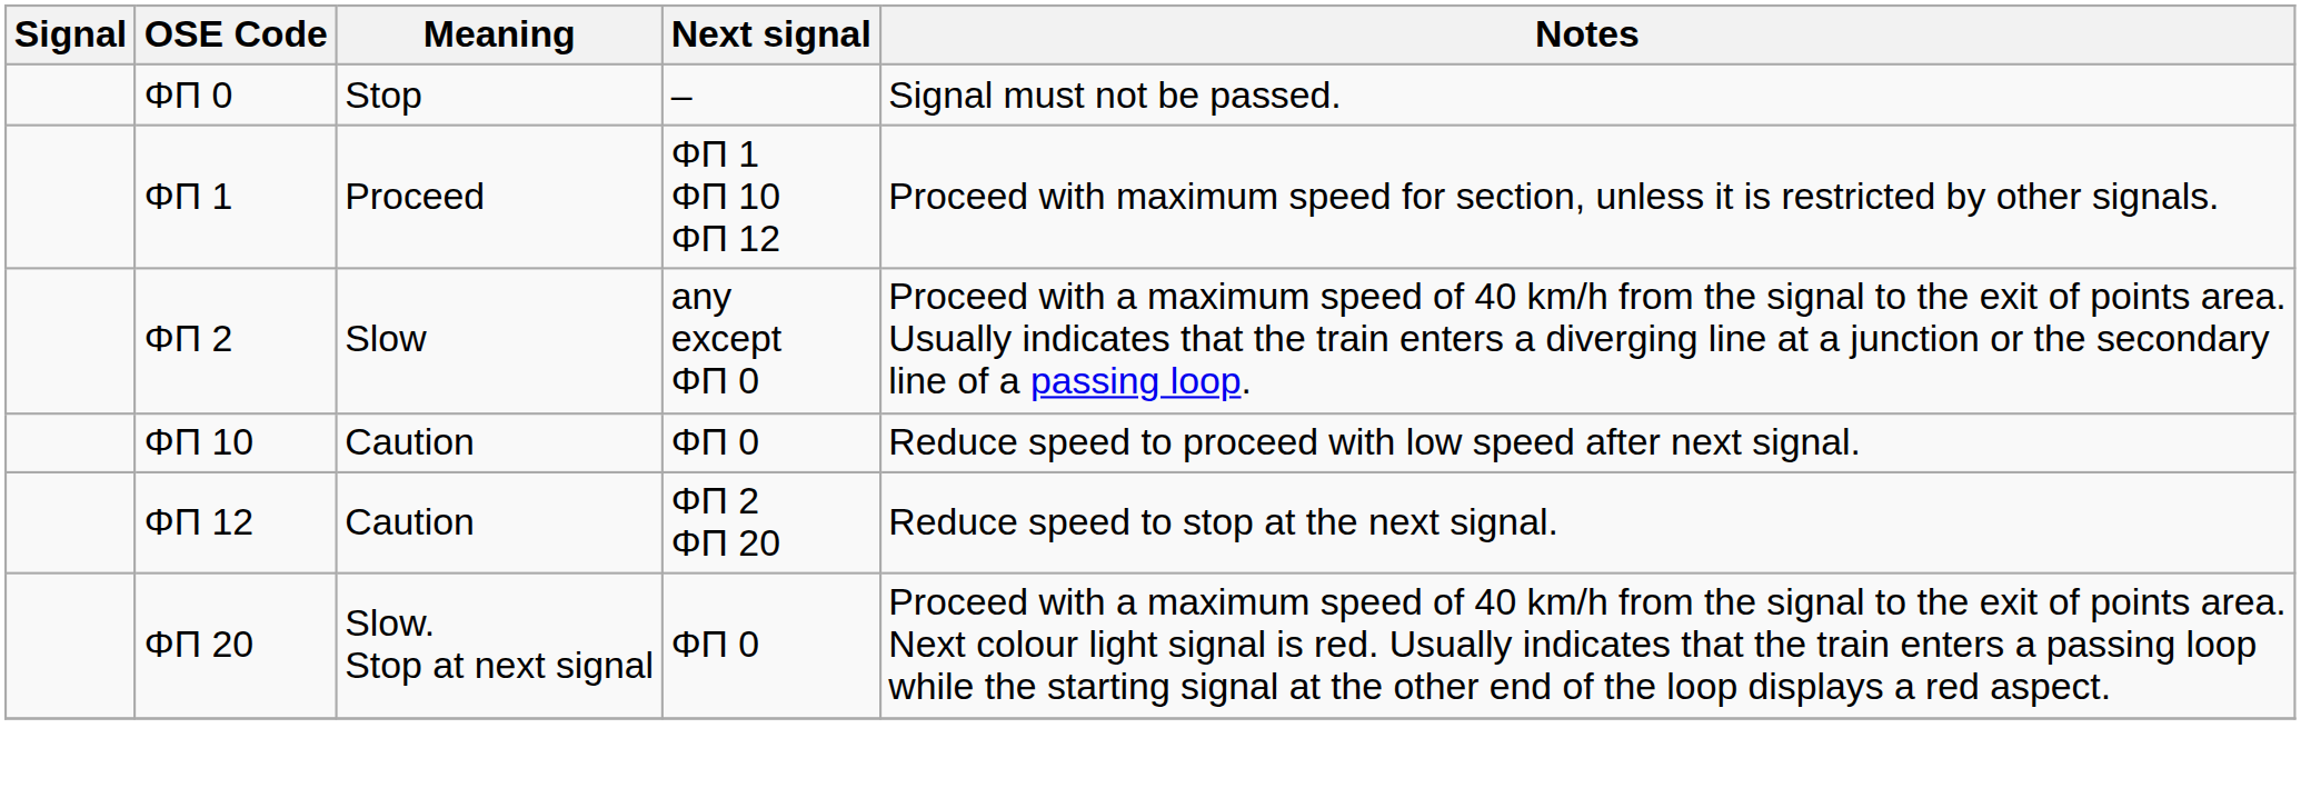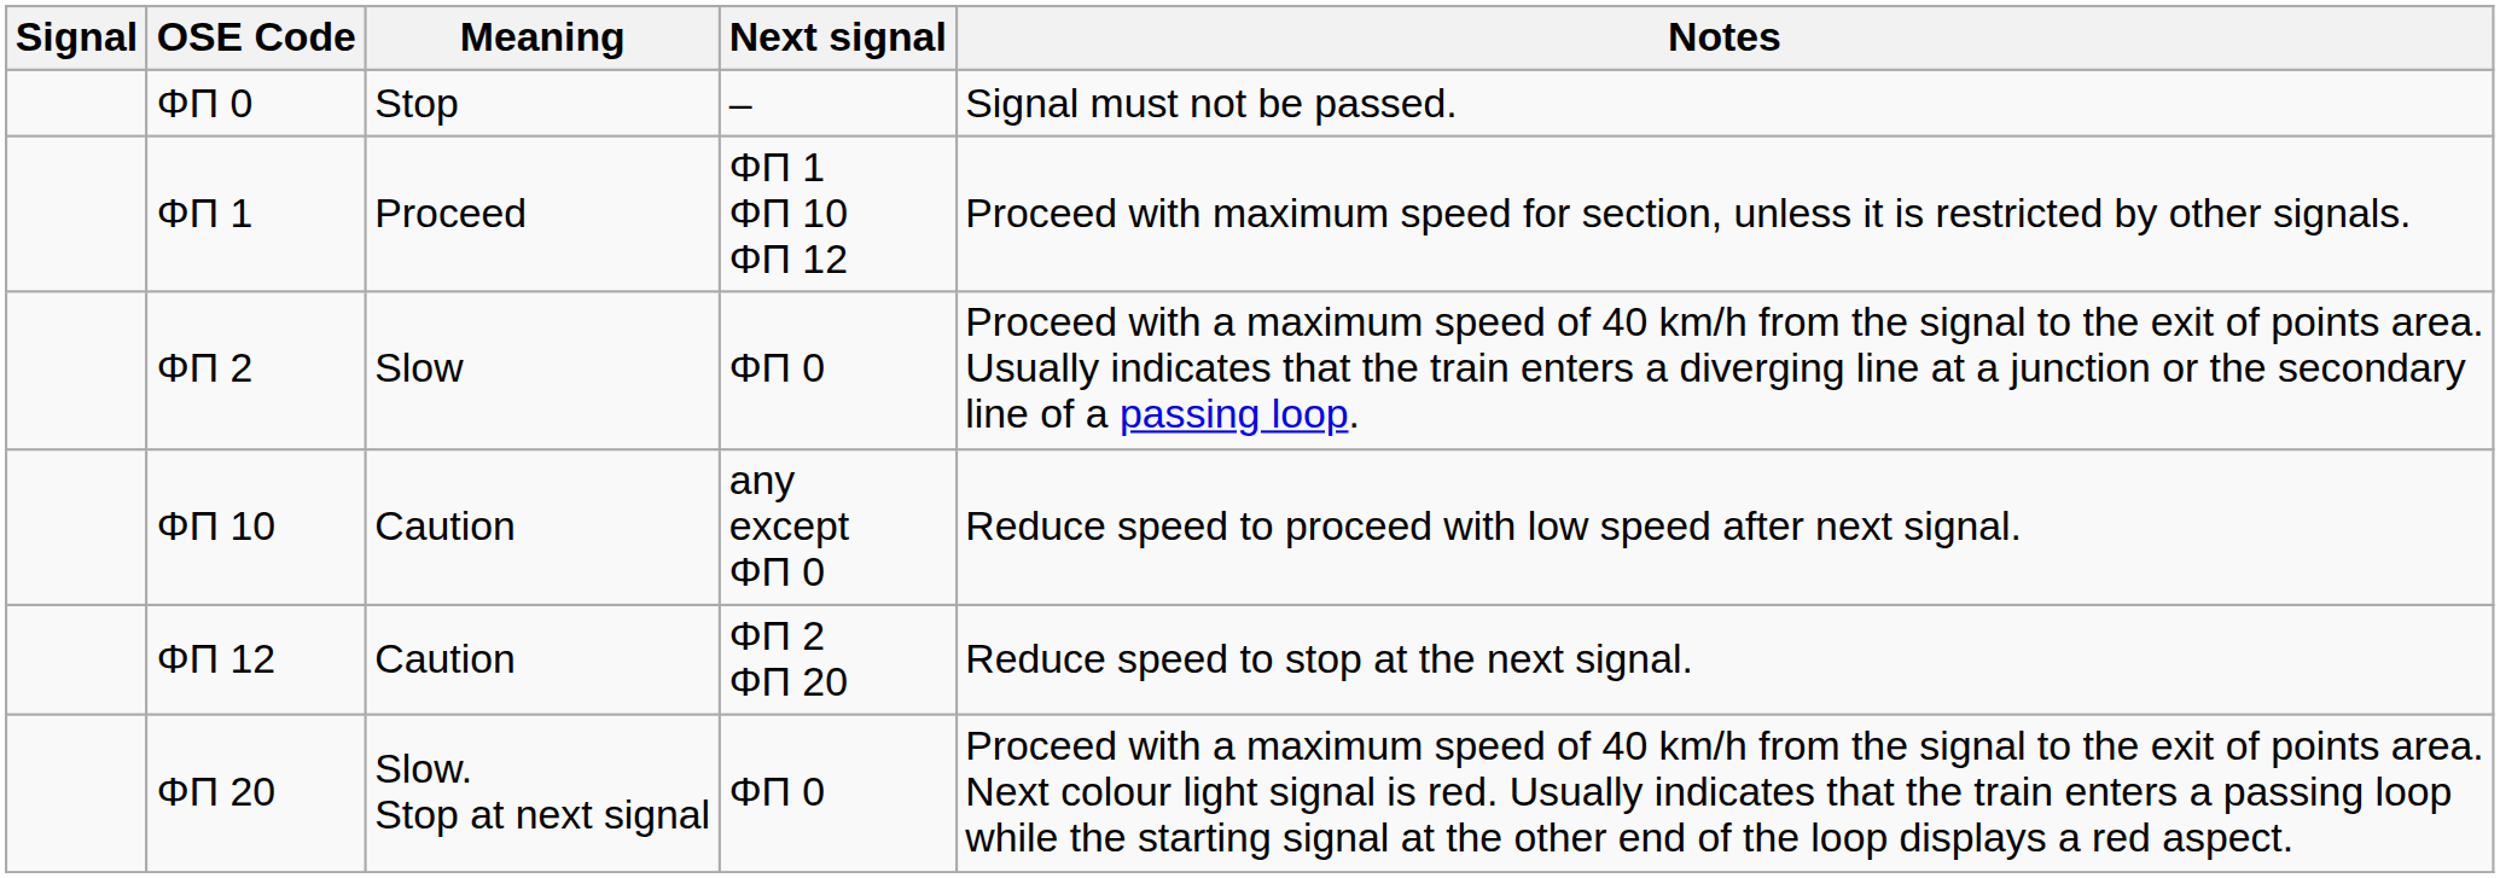 <table class="wikitable">
 <tr>
 <th>Signal</th>
 <th>OSE Code</th>
 <th>Meaning</th>
 <th>Next signal</th>
 <th>Notes</th>
 </tr>
 <tr>
 <td></td>
 <td>ΦΠ 0</td>
 <td>Stop</td>
 <td>–</td>
 <td>Signal must not be passed.</td>
 </tr>
 <tr>
 <td></td>
 <td>ΦΠ 1</td>
 <td>Proceed</td>
 <td>ΦΠ 1<br>ΦΠ 10<br>ΦΠ 12</td>
 <td>Proceed with maximum speed for section, unless it is restricted by other signals.</td>
 </tr>
 <tr>
 <td></td>
 <td>ΦΠ 2</td>
 <td>Slow</td>
-<td>any<br>except<br> ΦΠ 0</td>
+<td>ΦΠ 0</td>
 <td>Proceed with a maximum speed of 40 km/h from the signal to the exit of points area.<br>Usually indicates that the train enters a diverging line at a junction or the secondary<br>line of a <a href='#'>passing loop</a>.</td>
 </tr>
 <tr>
 <td></td>
 <td>ΦΠ 10</td>
 <td>Caution</td>
-<td>ΦΠ 0</td>
+<td>any<br>except<br> ΦΠ 0</td>
 <td>Reduce speed to proceed with low speed after next signal.</td>
 </tr>
 <tr>
 <td></td>
 <td>ΦΠ 12</td>
 <td>Caution</td>
 <td>ΦΠ 2<br>ΦΠ 20</td>
 <td>Reduce speed to stop at the next signal.</td>
 </tr>
 <tr>
 <td></td>
 <td>ΦΠ 20</td>
 <td>Slow.<br>Stop at next signal</td>
 <td>ΦΠ 0</td>
 <td>Proceed with a maximum speed of 40 km/h from the signal to the exit of points area.<br>Next colour light signal is red. Usually indicates that the train enters a passing loop<br>while the starting signal at the other end of the loop displays a red aspect.</td>
 </tr>
 <tr>
 </tr>
 </table>
